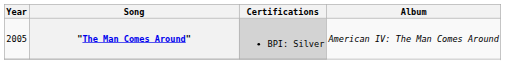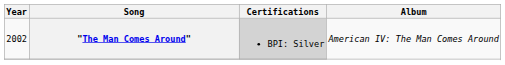 <table class="wikitable plainrowheaders" style="text-align:center;">
 <tr>
 <th rowspan="1">Year</th>
 <th rowspan="1" style="width:24em;">Song</th>
 <th rowspan="1">Certifications</th>
 <th rowspan="1">Album</th>
 </tr>
 <tr>
-<td>2005</td>
+<td>2002</td>
 <th scope="row">"<a href='#'>The Man Comes Around</a>"</th>
 <td style="background: lightgrey;"><br><ul><li>BPI: Silver</li></ul></td>
 <td rowspan="2"><em>American IV: The Man Comes Around</em></td>
 </tr>
 <tr>
 </tr>
 </table>
